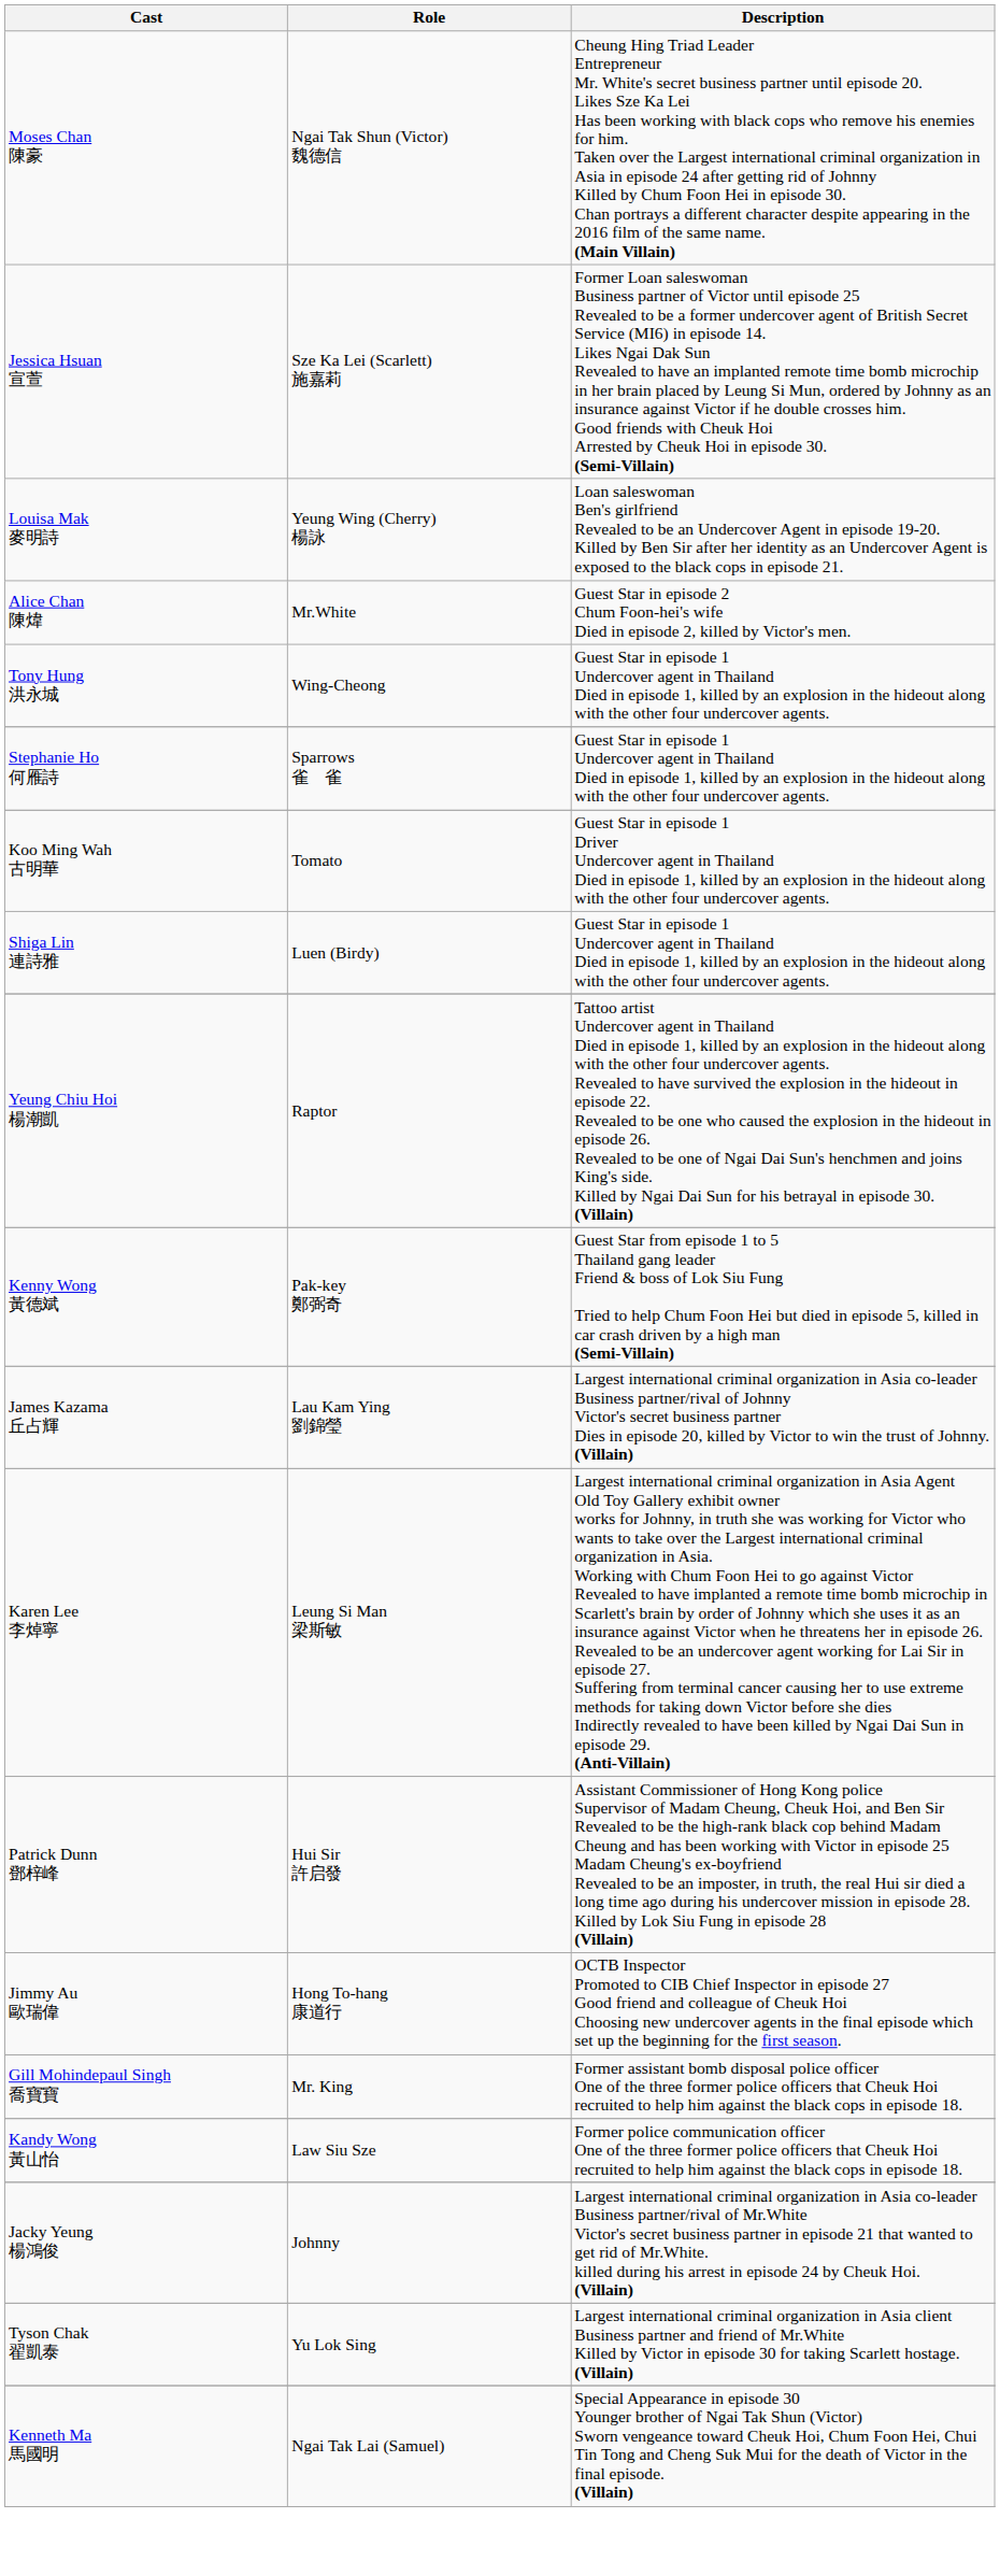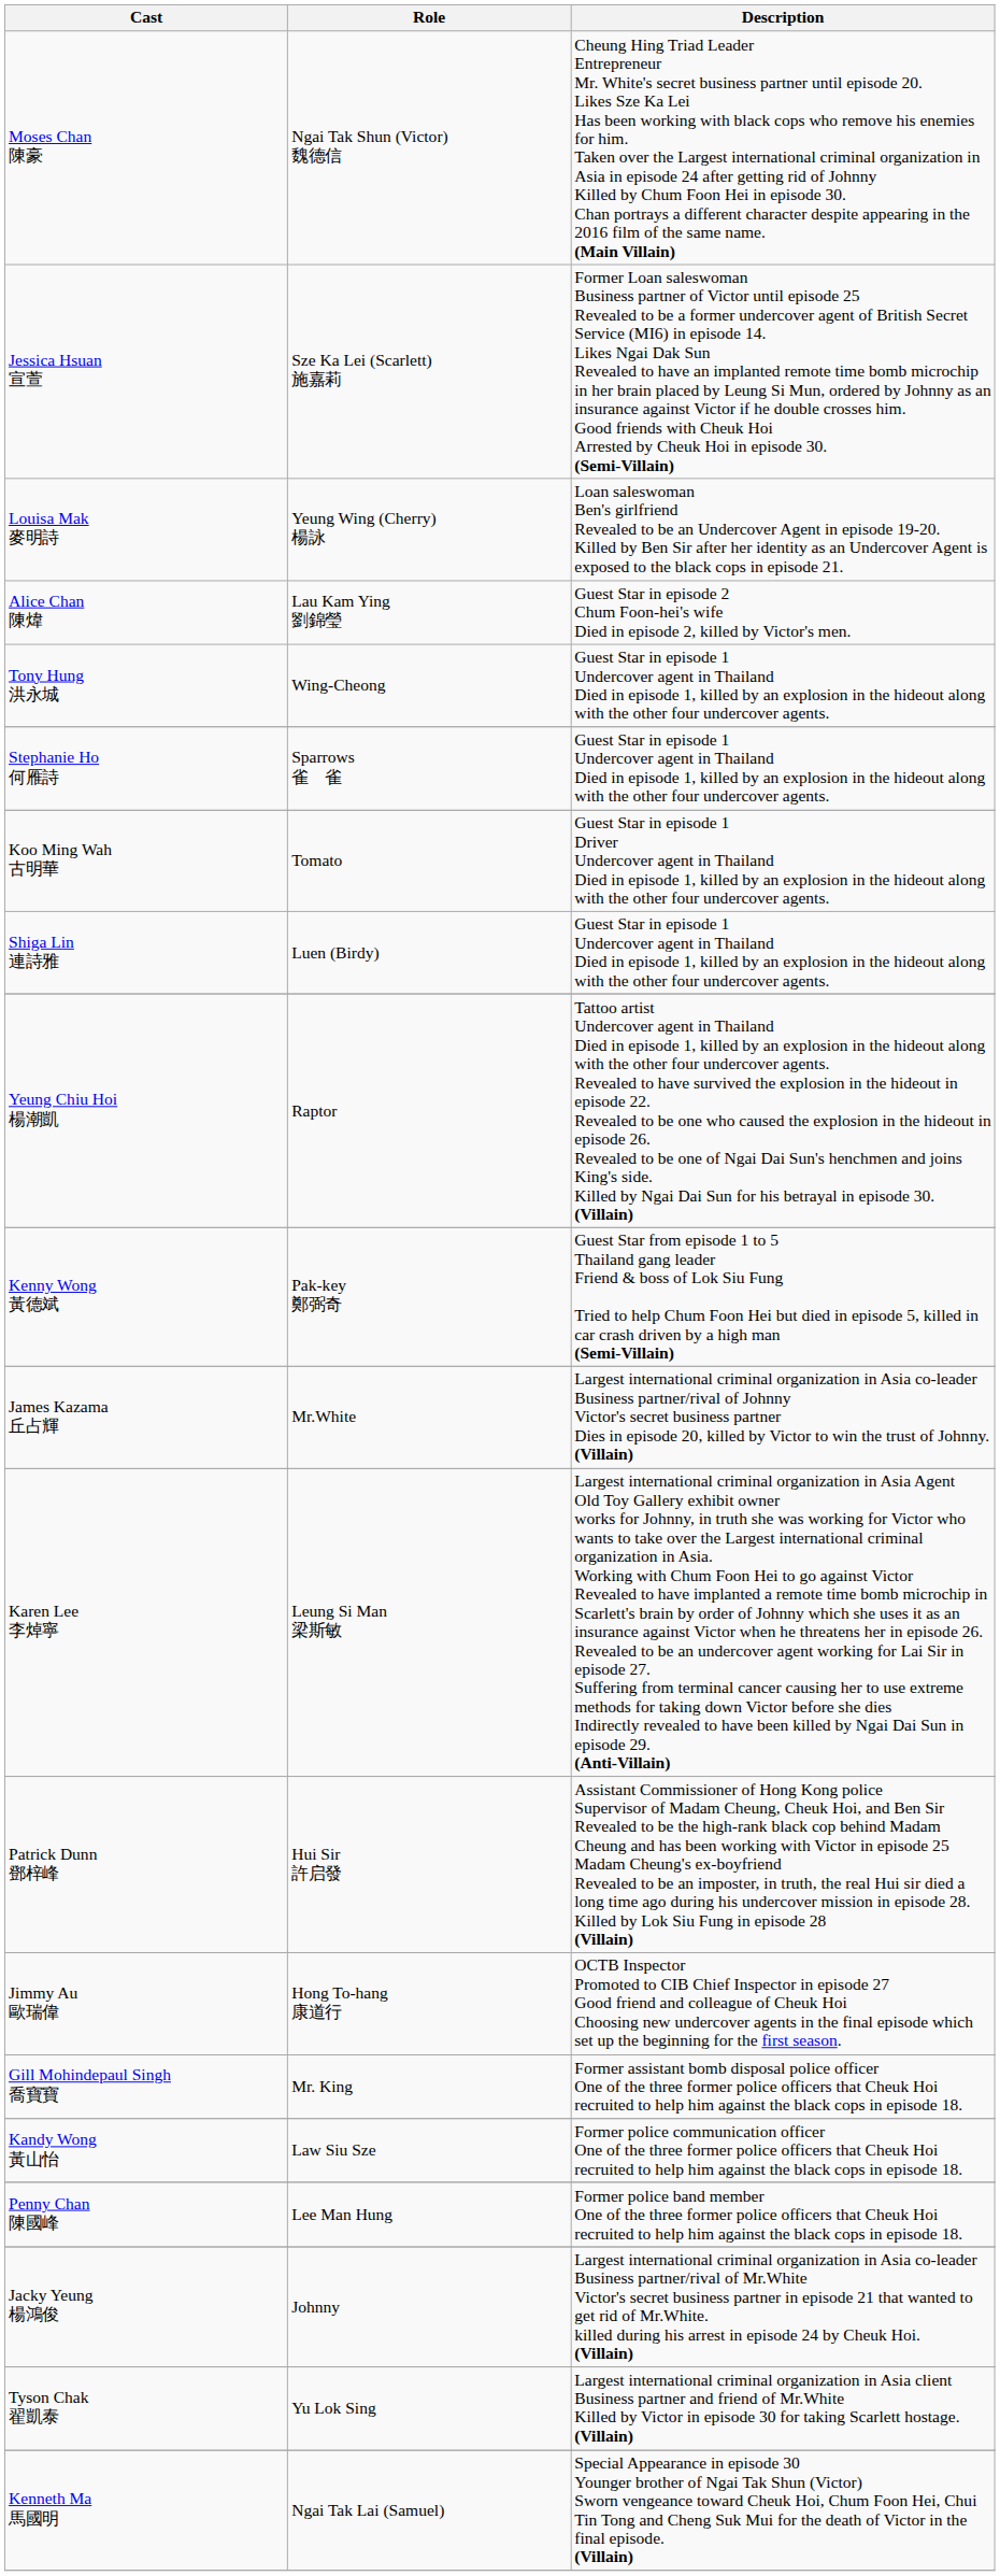 <table class="wikitable" width="60%">
 <tr>
 <th style="width:10%">Cast</th>
 <th style="width:10%">Role</th>
 <th style="width:15%">Description</th>
 </tr>
 <tr>
 <td><a href='#'>Moses Chan</a><br> 陳豪</td>
 <td>Ngai Tak Shun (Victor)<br>魏德信</td>
 <td>Cheung Hing Triad Leader <br>Entrepreneur <br> Mr. White's secret business partner until episode 20. <br> Likes Sze Ka Lei <br> Has been working with black cops who remove his enemies for him. <br> Taken over the Largest international criminal organization in Asia in episode 24 after getting rid of Johnny  <br> Killed by Chum Foon Hei in episode 30. <br> Chan portrays a different character despite appearing in the 2016 film of the same name.<br><strong>(Main Villain)</strong></td>
 </tr>
 <tr>
 <td><a href='#'>Jessica Hsuan</a> <br> 宣萱</td>
 <td>Sze Ka Lei (Scarlett) <br>施嘉莉</td>
 <td>Former Loan saleswoman <br>Business partner of Victor until episode 25 <br> Revealed to be a former undercover agent of British Secret Service  (MI6) in episode 14. <br> Likes Ngai Dak Sun <br>Revealed to have an implanted remote time bomb microchip in her brain placed by Leung Si Mun, ordered by Johnny as an insurance against  Victor if he double crosses him. <br> Good friends with Cheuk Hoi <br>  Arrested by Cheuk Hoi in episode 30.<br><strong>(Semi-Villain)</strong></td>
 </tr>
 <tr>
 <td><a href='#'>Louisa Mak</a> <br> 麥明詩</td>
 <td>Yeung Wing (Cherry) <br> 楊詠</td>
 <td>Loan saleswoman <br>Ben's girlfriend <br> Revealed to be an Undercover Agent in episode 19-20. <br> Killed by Ben Sir after her identity as an Undercover Agent is exposed to the black cops in episode 21.</td>
 </tr>
 <tr>
 <td><a href='#'>Alice Chan</a> <br> 陳煒</td>
-<td>Mr.White</td>
+<td>Lau Kam Ying<br>劉錦瑩</td>
 <td>Guest Star in episode 2 <br>Chum Foon-hei's wife <br>Died in episode 2, killed by Victor's men.</td>
 </tr>
 <tr>
 <td><a href='#'>Tony Hung</a> <br> 洪永城</td>
 <td>Wing-Cheong</td>
 <td>Guest Star in episode 1 <br>Undercover agent in Thailand <br>Died in episode 1, killed by an explosion in the hideout along with the other four undercover agents.</td>
 </tr>
 <tr>
 </tr>
 <tr>
 <td><a href='#'>Stephanie Ho</a> <br> 何雁詩</td>
 <td>Sparrows <br> 雀　雀</td>
 <td>Guest Star in episode 1 <br>Undercover agent in Thailand <br>Died in episode 1, killed by an explosion in the hideout along with the other four undercover agents.</td>
 </tr>
 <tr>
 </tr>
 <tr>
 <td>Koo Ming Wah <br>古明華</td>
 <td>Tomato</td>
 <td>Guest Star in episode 1<br>Driver <br>Undercover agent in Thailand <br>Died in episode 1, killed by an explosion in the hideout along with the other four undercover agents.</td>
 </tr>
 <tr>
 <td><a href='#'>Shiga Lin</a> <br> 連詩雅</td>
 <td>Luen (Birdy)</td>
 <td>Guest Star in episode 1<br>Undercover agent in Thailand <br>Died in episode 1, killed by an explosion in the hideout along with the other four undercover agents.</td>
 </tr>
 <tr>
 </tr>
 <tr>
 <td><a href='#'>Yeung Chiu Hoi</a> <br> 楊潮凱</td>
 <td>Raptor</td>
 <td>Tattoo artist <br>Undercover agent in Thailand <br>Died in episode 1, killed by an explosion in the hideout along with the other four undercover agents. <br> Revealed to have survived the explosion in the hideout in episode 22. <br>Revealed to be one who caused the explosion in the hideout in episode 26. <br> Revealed to be one of Ngai Dai Sun's henchmen and joins King's side. <br> Killed by Ngai Dai Sun for his betrayal in episode 30.<br><strong>(Villain)</strong></td>
 </tr>
 <tr>
 </tr>
 <tr>
 <td><a href='#'>Kenny Wong</a> <br> 黃德斌</td>
 <td>Pak-key <br> 鄭弼奇</td>
 <td>Guest Star from episode 1 to 5 <br>Thailand gang leader <br>Friend & boss of Lok Siu Fung <br><br>Tried to help Chum Foon Hei but died in episode 5, killed in car crash driven by a high man<br><strong>(Semi-Villain)</strong></td>
 </tr>
 <tr>
 </tr>
 <tr>
 <td>James Kazama <br> 丘占輝</td>
-<td>Lau Kam Ying<br>劉錦瑩</td>
+<td>Mr.White</td>
 <td>Largest international criminal organization in Asia co-leader <br> Business partner/rival of Johnny  <br> Victor's secret business partner <br> Dies in episode 20, killed by Victor to win the trust of Johnny.<br><strong>(Villain)</strong></td>
 </tr>
 <tr>
 </tr>
 <tr>
 <td>Karen Lee <br> 李焯寧</td>
 <td>Leung Si Man <br> 梁斯敏</td>
 <td>Largest international criminal organization in Asia Agent <br> Old Toy Gallery exhibit owner <br> works for Johnny, in truth she was working for Victor who wants to take over the Largest international criminal organization in Asia. <br> Working with Chum Foon Hei to go against Victor <br> Revealed to have implanted a remote time bomb microchip in Scarlett's brain by order of Johnny which she uses it as an insurance against  Victor when he threatens her in episode 26. <br> Revealed to be an undercover agent working for Lai Sir in episode 27. <br> Suffering from terminal cancer causing her to use extreme methods for taking down Victor before she dies <br> Indirectly revealed to have been killed by Ngai Dai Sun in episode 29.<br><strong>(Anti-Villain)</strong></td>
 </tr>
 <tr>
 </tr>
 <tr>
 <td>Patrick Dunn <br> 鄧梓峰</td>
 <td>Hui Sir <br> 許启發</td>
 <td>Assistant Commissioner of Hong Kong police <br> Supervisor of Madam Cheung,  Cheuk Hoi, and Ben Sir <br> Revealed to be the high-rank black cop behind Madam Cheung and has been working with Victor in episode 25 <br> Madam Cheung's ex-boyfriend <br>Revealed to be an imposter, in  truth, the real Hui sir died a long time ago during his undercover mission in episode 28. <br> Killed by Lok Siu Fung in episode 28<br><strong>(Villain)</strong></td>
 </tr>
 <tr>
 </tr>
 <tr>
 <td>Jimmy Au  <br> 歐瑞偉</td>
 <td>Hong To-hang  <br> 康道行</td>
 <td>OCTB Inspector <br> Promoted to CIB Chief Inspector in episode 27 <br> Good friend and colleague of Cheuk Hoi  <br> Choosing new undercover agents in the final episode which set up the beginning for the <a href='#'>first season</a>.</td>
 </tr>
 <tr>
 </tr>
 <tr>
 <td><a href='#'>Gill Mohindepaul Singh</a>  <br>  喬寶寶</td>
 <td>Mr. King</td>
 <td>Former assistant bomb disposal police officer <br>  One of the three former police officers that Cheuk Hoi recruited to help him against the black cops in episode 18.</td>
 </tr>
 <tr>
 </tr>
 <tr>
 <td><a href='#'>Kandy Wong</a>  <br> 黃山怡</td>
 <td>Law Siu Sze</td>
 <td>Former police communication officer <br>  One of the three former police officers that Cheuk Hoi recruited to help him against the black cops in episode 18.</td>
 </tr>
 <tr>
 </tr>
 <tr>
+<td><a href='#'>Penny Chan</a> <br> 陳國峰</td>
+<td>Lee Man Hung</td>
+<td>Former police band member <br>  One of the three former police officers that Cheuk Hoi recruited to help him against the black cops in episode 18.</td>
+</tr>
+<tr>
 </tr>
 <tr>
 <td>Jacky Yeung<br> 楊鴻俊</td>
 <td>Johnny</td>
 <td>Largest international criminal organization in Asia co-leader <br> Business partner/rival of Mr.White  <br> Victor's secret business partner in episode 21 that wanted to get rid of Mr.White. <br> killed during his arrest in episode 24 by Cheuk Hoi.<br><strong>(Villain)</strong></td>
 </tr>
 <tr>
 </tr>
 <tr>
 <td>Tyson Chak <br> 翟凱泰</td>
 <td>Yu Lok Sing</td>
 <td>Largest international criminal organization in Asia client <br> Business partner and friend of Mr.White <br> Killed by Victor in episode 30 for taking Scarlett hostage.<br><strong>(Villain)</strong></td>
 </tr>
 <tr>
 </tr>
 <tr>
 <td><a href='#'>Kenneth Ma</a> <br> 馬國明</td>
 <td>Ngai Tak Lai (Samuel)</td>
 <td>Special Appearance in episode 30 <br> Younger brother of Ngai Tak Shun (Victor) <br> Sworn vengeance toward Cheuk Hoi, Chum Foon Hei, Chui Tin Tong and Cheng Suk Mui for the death of Victor in the final episode.<br><strong>(Villain)</strong></td>
 </tr>
 <tr>
 </tr>
 </table>
